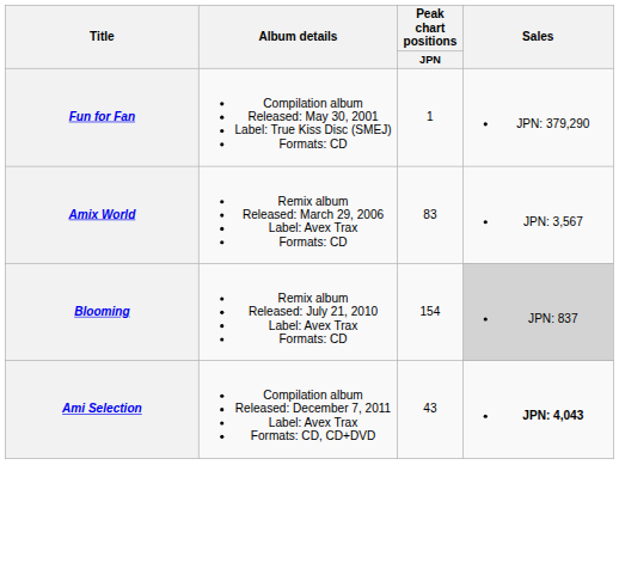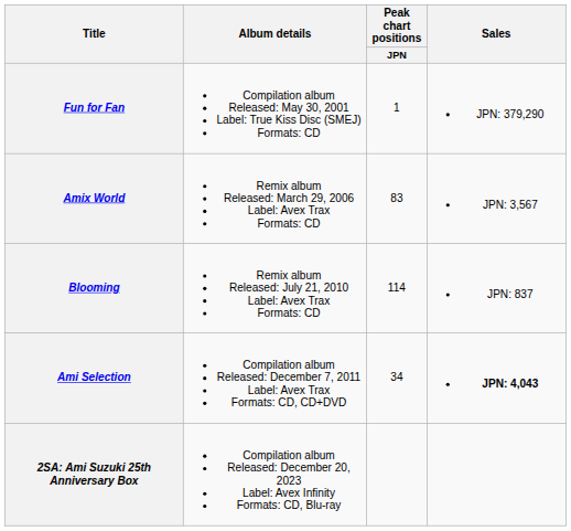 <table class="wikitable plainrowheaders" style="text-align:center;">
 <tr>
 <th scope="col" style="width:250px;" rowspan="2">Title</th>
 <th scope="col" rowspan="2" style="width:16em;">Album details</th>
 <th style="width:80px;">Peak chart positions</th>
 <th scope="col" rowspan="2" style="width:12em;">Sales</th>
 </tr>
 <tr>
 <th scope="col" style="width:3em;font-size:90%;">JPN<br></th>
 </tr>
 <tr>
 <th scope="row"><em><a href='#'>Fun for Fan</a></em></th>
 <td><br><ul><li>Compilation album</li><li>Released: May 30, 2001</li><li>Label: True Kiss Disc (SMEJ)</li><li>Formats: CD</li></ul></td>
 <td>1</td>
 <td><br><ul><li>JPN: 379,290</li></ul></td>
 </tr>
 <tr>
 <th scope="row"><em><a href='#'>Amix World</a></em></th>
 <td><br><ul><li>Remix album</li><li>Released: March 29, 2006</li><li>Label: Avex Trax</li><li>Formats: CD</li></ul></td>
 <td>83</td>
 <td><br><ul><li>JPN: 3,567</li></ul></td>
 </tr>
 <tr>
 <th scope="row"><em><a href='#'>Blooming</a></em></th>
 <td><br><ul><li>Remix album</li><li>Released: July 21, 2010</li><li>Label: Avex Trax</li><li>Formats: CD</li></ul></td>
-<td>154</td>
-<td style="background: lightgrey;"><br><ul><li>JPN: 837</li></ul></td>
+<td>114</td>
+<td><br><ul><li>JPN: 837</li></ul></td>
 </tr>
 <tr>
 <th scope="row"><em><a href='#'>Ami Selection</a></em></th>
 <td><br><ul><li>Compilation album</li><li>Released: December 7, 2011</li><li>Label: Avex Trax</li><li>Formats: CD, CD+DVD</li></ul></td>
-<td>43</td>
+<td>34</td>
 <td><strong><br><ul><li>JPN: 4,043</li></ul></strong></td>
 </tr>
+<tr>
+<th><em>2SA: Ami Suzuki 25th Anniversary Box</em></th>
+<td><br><ul><li>Compilation album</li><li>Released: December 20, 2023</li><li>Label: Avex Infinity</li><li>Formats: CD, Blu-ray</li></ul></td>
+<td></td>
+<td></td>
+</tr>
 </table>
